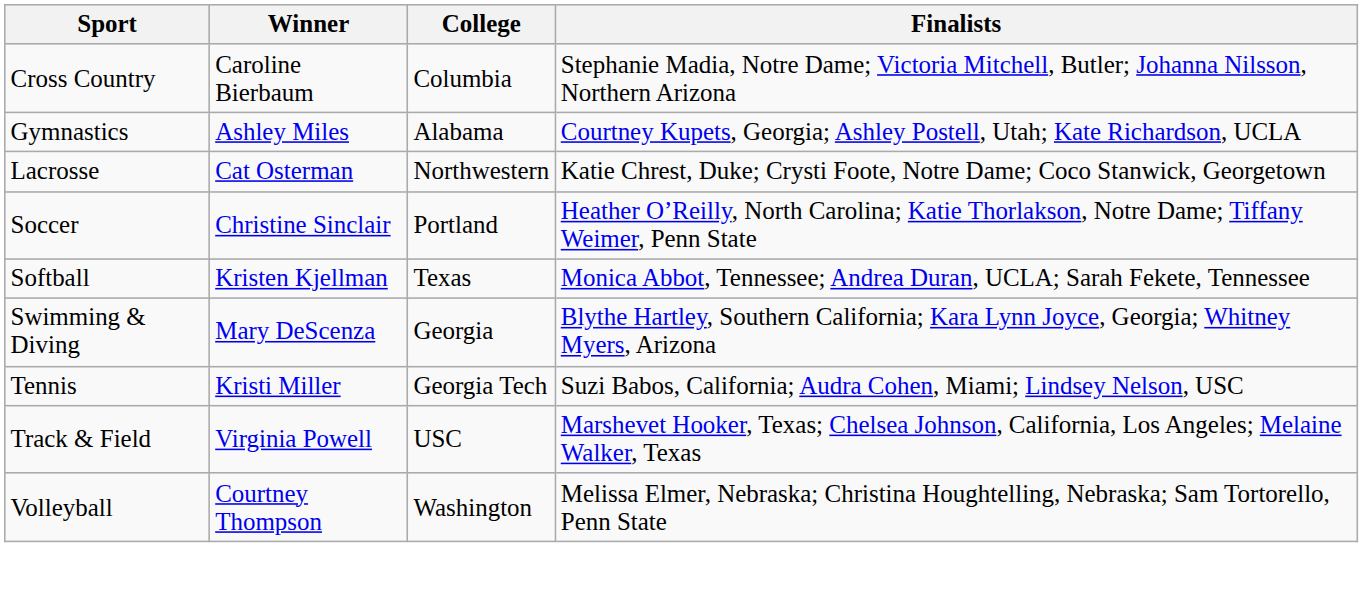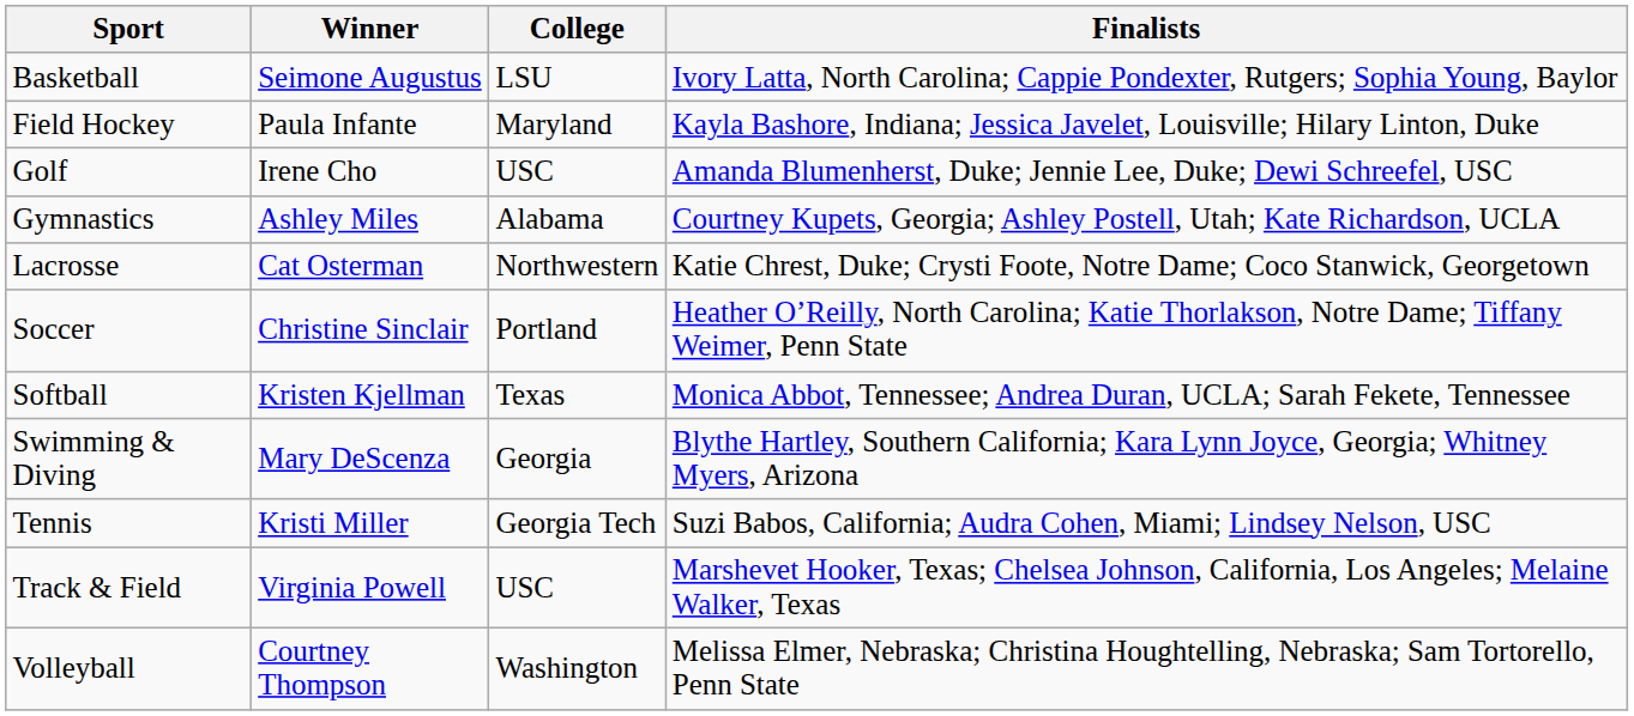 <table class="wikitable">
 <tr>
 <th>Sport</th>
 <th>Winner</th>
 <th>College</th>
 <th>Finalists</th>
 </tr>
 <tr>
-<td>Cross Country</td>
-<td>Caroline Bierbaum</td>
-<td>Columbia</td>
-<td>Stephanie Madia, Notre Dame; <a href='#'>Victoria Mitchell</a>, Butler; <a href='#'>Johanna Nilsson</a>, Northern Arizona</td>
+<td>Basketball</td>
+<td><a href='#'>Seimone Augustus</a></td>
+<td>LSU</td>
+<td><a href='#'>Ivory Latta</a>, North Carolina; <a href='#'>Cappie Pondexter</a>, Rutgers; <a href='#'>Sophia Young</a>, Baylor</td>
+</tr>
+<tr>
+<td>Field Hockey</td>
+<td>Paula Infante</td>
+<td>Maryland</td>
+<td><a href='#'>Kayla Bashore</a>, Indiana; <a href='#'>Jessica Javelet</a>, Louisville; Hilary Linton, Duke</td>
+</tr>
+<tr>
+<td>Golf</td>
+<td>Irene Cho</td>
+<td>USC</td>
+<td><a href='#'>Amanda Blumenherst</a>, Duke; Jennie Lee, Duke; <a href='#'>Dewi Schreefel</a>, USC</td>
 </tr>
 <tr>
 <td>Gymnastics</td>
 <td><a href='#'>Ashley Miles</a></td>
 <td>Alabama</td>
 <td><a href='#'>Courtney Kupets</a>, Georgia; <a href='#'>Ashley Postell</a>, Utah; <a href='#'>Kate Richardson</a>, UCLA</td>
 </tr>
 <tr>
 <td>Lacrosse</td>
 <td><a href='#'>Cat Osterman</a></td>
 <td>Northwestern</td>
 <td>Katie Chrest, Duke; Crysti Foote, Notre Dame; Coco Stanwick, Georgetown</td>
 </tr>
 <tr>
 <td>Soccer</td>
 <td><a href='#'>Christine Sinclair</a></td>
 <td>Portland</td>
 <td><a href='#'>Heather O’Reilly</a>, North Carolina; <a href='#'>Katie Thorlakson</a>, Notre Dame; <a href='#'>Tiffany Weimer</a>, Penn State</td>
 </tr>
 <tr>
 <td>Softball</td>
 <td><a href='#'>Kristen Kjellman</a></td>
 <td>Texas</td>
 <td><a href='#'>Monica Abbot</a>, Tennessee; <a href='#'>Andrea Duran</a>, UCLA; Sarah Fekete, Tennessee</td>
 </tr>
 <tr>
 <td>Swimming & Diving</td>
 <td><a href='#'>Mary DeScenza</a></td>
 <td>Georgia</td>
 <td><a href='#'>Blythe Hartley</a>, Southern California; <a href='#'>Kara Lynn Joyce</a>, Georgia; <a href='#'>Whitney Myers</a>, Arizona</td>
 </tr>
 <tr>
 <td>Tennis</td>
 <td><a href='#'>Kristi Miller</a></td>
 <td>Georgia Tech</td>
 <td>Suzi Babos, California; <a href='#'>Audra Cohen</a>, Miami; <a href='#'>Lindsey Nelson</a>, USC</td>
 </tr>
 <tr>
 <td>Track & Field</td>
 <td><a href='#'>Virginia Powell</a></td>
 <td>USC</td>
 <td><a href='#'>Marshevet Hooker</a>, Texas; <a href='#'>Chelsea Johnson</a>, California, Los Angeles; <a href='#'>Melaine Walker</a>, Texas</td>
 </tr>
 <tr>
 <td>Volleyball</td>
 <td><a href='#'>Courtney Thompson</a></td>
 <td>Washington</td>
 <td>Melissa Elmer, Nebraska; Christina Houghtelling, Nebraska; Sam Tortorello, Penn State</td>
 </tr>
 </table>
